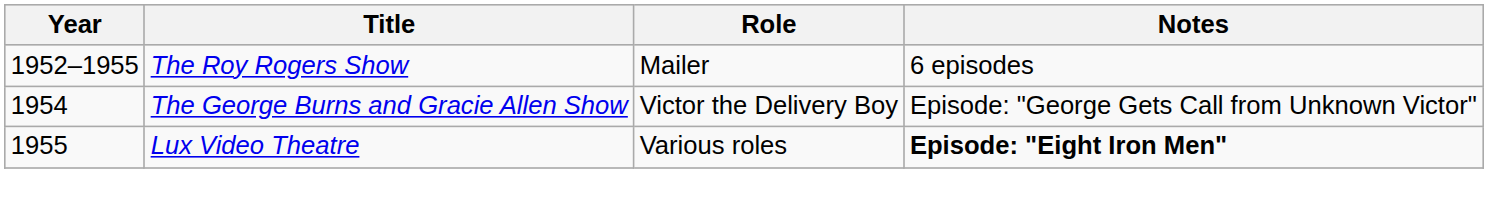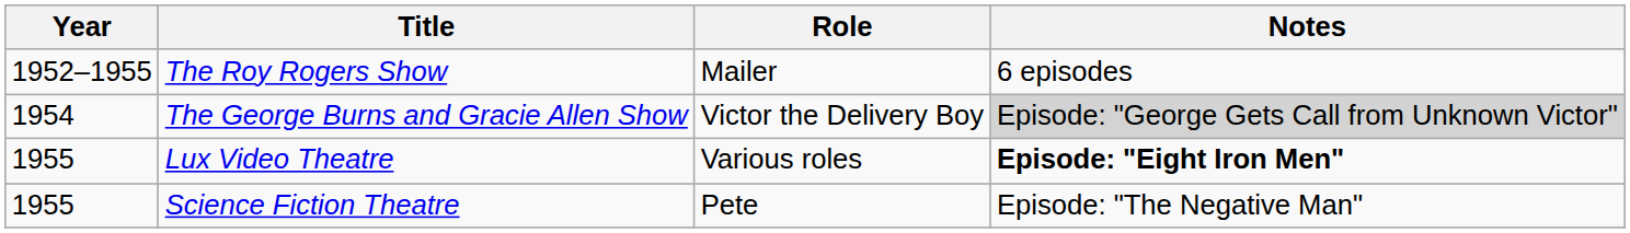 <table class="wikitable sortable">
 <tr>
 <th>Year</th>
 <th>Title</th>
 <th>Role</th>
 <th class="unsortable">Notes</th>
 </tr>
 <tr>
 <td>1952–1955</td>
 <td><em><a href='#'>The Roy Rogers Show</a></em></td>
 <td>Mailer</td>
 <td>6 episodes</td>
 </tr>
 <tr>
 <td>1954</td>
 <td><em><a href='#'>The George Burns and Gracie Allen Show</a></em></td>
 <td>Victor the Delivery Boy</td>
-<td>Episode: "George Gets Call from Unknown Victor"</td>
+<td style="background: lightgrey;">Episode: "George Gets Call from Unknown Victor"</td>
 </tr>
 <tr>
 <td>1955</td>
 <td><em><a href='#'>Lux Video Theatre</a></em></td>
 <td>Various roles</td>
 <td><strong>Episode: "Eight Iron Men"</strong></td>
 </tr>
+<tr>
+<td>1955</td>
+<td><em><a href='#'>Science Fiction Theatre</a></em></td>
+<td>Pete</td>
+<td>Episode: "The Negative Man"</td>
+</tr>
 </table>
